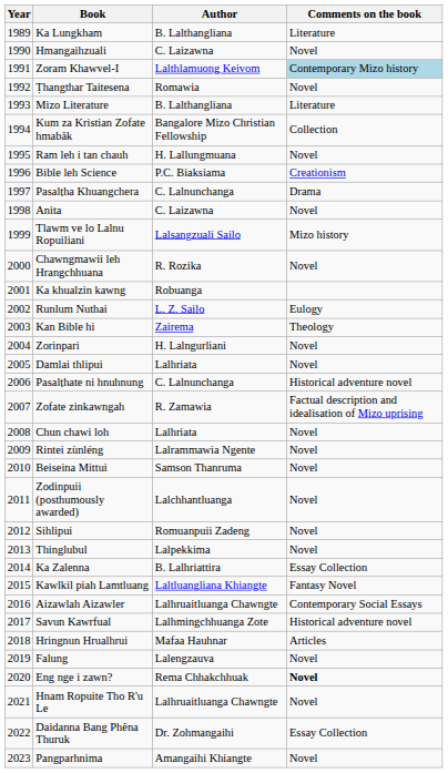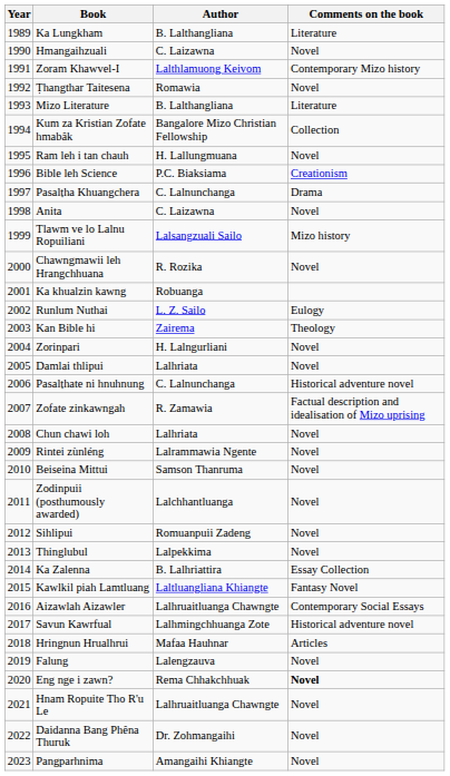 <table class="wikitable sortable">
 <tr>
 <th>Year</th>
 <th>Book</th>
 <th>Author</th>
 <th>Comments on the book</th>
 </tr>
 <tr>
 <td>1989</td>
 <td>Ka Lungkham</td>
 <td>B. Lalthangliana</td>
 <td>Literature</td>
 </tr>
 <tr>
 <td>1990</td>
 <td>Hmangaihzuali</td>
 <td>C. Laizawna</td>
 <td>Novel</td>
 </tr>
 <tr>
 <td>1991</td>
 <td>Zoram Khawvel-I</td>
 <td><a href='#'>Lalthlamuong Keivom</a></td>
-<td style="background: lightblue;">Contemporary Mizo history</td>
+<td>Contemporary Mizo history</td>
 </tr>
 <tr>
 <td>1992</td>
 <td>Ṭhangthar Taitesena</td>
 <td>Romawia</td>
 <td>Novel</td>
 </tr>
 <tr>
 <td>1993</td>
 <td>Mizo Literature</td>
 <td>B. Lalthangliana</td>
 <td>Literature</td>
 </tr>
 <tr>
 <td>1994</td>
 <td>Kum za Kristian Zofate hmabâk</td>
 <td>Bangalore Mizo Christian Fellowship</td>
 <td>Collection</td>
 </tr>
 <tr>
 <td>1995</td>
 <td>Ram leh i tan chauh</td>
 <td>H. Lallungmuana</td>
 <td>Novel</td>
 </tr>
 <tr>
 <td>1996</td>
 <td>Bible leh Science</td>
 <td>P.C. Biaksiama</td>
 <td><a href='#'>Creationism</a></td>
 </tr>
 <tr>
 <td>1997</td>
 <td>Pasalṭha Khuangchera</td>
 <td>C. Lalnunchanga</td>
 <td>Drama</td>
 </tr>
 <tr>
 <td>1998</td>
 <td>Anita</td>
 <td>C. Laizawna</td>
 <td>Novel</td>
 </tr>
 <tr>
 <td>1999</td>
 <td>Tlawm ve lo Lalnu Ropuiliani</td>
 <td><a href='#'>Lalsangzuali Sailo</a></td>
 <td>Mizo history</td>
 </tr>
 <tr>
 <td>2000</td>
 <td>Chawngmawii leh Hrangchhuana</td>
 <td>R. Rozika</td>
 <td>Novel</td>
 </tr>
 <tr>
 <td>2001</td>
 <td>Ka khualzin kawng</td>
 <td>Robuanga</td>
 <td></td>
 </tr>
 <tr>
 <td>2002</td>
 <td>Runlum Nuthai</td>
 <td><a href='#'>L. Z. Sailo</a></td>
 <td>Eulogy</td>
 </tr>
 <tr>
 <td>2003</td>
 <td>Kan Bible hi</td>
 <td><a href='#'>Zairema</a></td>
 <td>Theology</td>
 </tr>
 <tr>
 <td>2004</td>
 <td>Zorinpari</td>
 <td>H. Lalngurliani</td>
 <td>Novel</td>
 </tr>
 <tr>
 <td>2005</td>
 <td>Damlai thlipui</td>
 <td>Lalhriata</td>
 <td>Novel</td>
 </tr>
 <tr>
 <td>2006</td>
 <td>Pasalṭhate ni hnuhnung</td>
 <td>C. Lalnunchanga</td>
 <td>Historical adventure novel</td>
 </tr>
 <tr>
 <td>2007</td>
 <td>Zofate zinkawngah</td>
 <td>R. Zamawia</td>
 <td>Factual description and idealisation of <a href='#'>Mizo uprising</a></td>
 </tr>
 <tr>
 <td>2008</td>
 <td>Chun chawi loh</td>
 <td>Lalhriata</td>
 <td>Novel</td>
 </tr>
 <tr>
 <td>2009</td>
 <td>Rintei zùnléng</td>
 <td>Lalrammawia Ngente</td>
 <td>Novel</td>
 </tr>
 <tr>
 <td>2010</td>
 <td>Beiseina Mittui</td>
 <td>Samson Thanruma</td>
 <td>Novel</td>
 </tr>
 <tr>
 <td>2011</td>
 <td>Zodinpuii (posthumously awarded)</td>
 <td>Lalchhantluanga</td>
 <td>Novel</td>
 </tr>
 <tr>
 <td>2012</td>
 <td>Sihlipui</td>
 <td>Romuanpuii Zadeng</td>
 <td>Novel</td>
 </tr>
 <tr>
 <td>2013</td>
 <td>Thinglubul</td>
 <td>Lalpekkima</td>
 <td>Novel</td>
 </tr>
 <tr>
 <td>2014</td>
 <td>Ka Zalenna</td>
 <td>B. Lalhriattira</td>
 <td>Essay Collection</td>
 </tr>
 <tr>
 <td>2015</td>
 <td>Kawlkil piah Lamtluang</td>
 <td><a href='#'>Laltluangliana Khiangte</a></td>
 <td>Fantasy Novel</td>
 </tr>
 <tr>
 <td>2016</td>
 <td>Aizawlah Aizawler</td>
 <td>Lalhruaitluanga Chawngte</td>
 <td>Contemporary Social Essays</td>
 </tr>
 <tr>
 <td>2017</td>
 <td>Savun Kawrfual</td>
 <td>Lalhmingchhuanga Zote</td>
 <td>Historical adventure novel</td>
 </tr>
 <tr>
 <td>2018</td>
 <td>Hringnun Hrualhrui</td>
 <td>Mafaa Hauhnar</td>
 <td>Articles</td>
 </tr>
 <tr>
 <td>2019</td>
 <td>Falung</td>
 <td>Lalengzauva</td>
 <td>Novel</td>
 </tr>
 <tr>
 <td>2020</td>
 <td>Eng nge i zawn?</td>
 <td>Rema Chhakchhuak</td>
 <td><strong>Novel</strong></td>
 </tr>
 <tr>
 <td>2021</td>
 <td>Hnam Ropuite Tho R'u Le</td>
 <td>Lalhruaitluanga Chawngte</td>
 <td>Novel</td>
 </tr>
 <tr>
 <td>2022</td>
 <td>Daidanna Bang Phêna Thuruk</td>
 <td>Dr. Zohmangaihi</td>
-<td>Essay Collection</td>
+<td>Novel</td>
 </tr>
 <tr>
 <td>2023</td>
 <td>Pangparhnima</td>
 <td>Amangaihi Khiangte</td>
 <td>Novel</td>
 </tr>
 </table>
